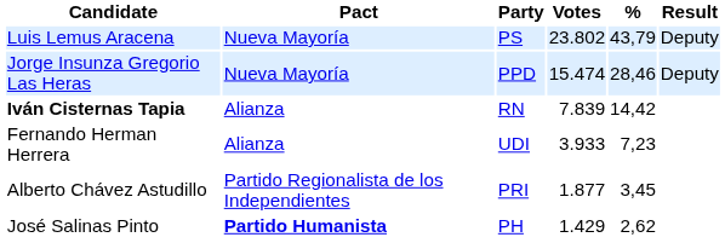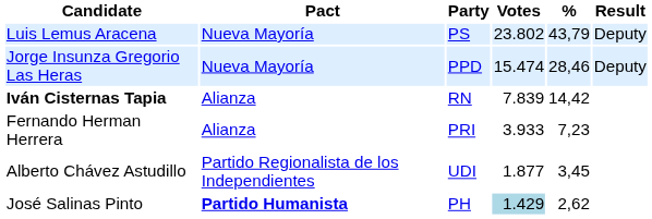 <table class=sortable class="wikitable">
 <tr>
 <th>Candidate</th>
 <th>Pact</th>
 <th>Party</th>
 <th>Votes</th>
 <th>%</th>
 <th>Result</th>
 </tr>
 <tr bgcolor=#DDEEFF>
 <td><a href='#'>Luis Lemus Aracena</a></td>
 <td><a href='#'>Nueva Mayoría</a></td>
 <td><a href='#'>PS</a></td>
 <td align=right>23.802</td>
 <td align=right>43,79</td>
 <td>Deputy</td>
 </tr>
 <tr bgcolor=#DDEEFF>
 <td><a href='#'>Jorge Insunza Gregorio Las Heras</a></td>
 <td><a href='#'>Nueva Mayoría</a></td>
 <td><a href='#'>PPD</a></td>
 <td align=right>15.474</td>
 <td align=right>28,46</td>
 <td>Deputy</td>
 </tr>
 <tr>
 <td><strong>Iván Cisternas Tapia</strong></td>
 <td><a href='#'>Alianza</a></td>
 <td><a href='#'>RN</a></td>
 <td align=right>7.839</td>
 <td align=right>14,42</td>
 <td></td>
 </tr>
 <tr>
 <td>Fernando Herman Herrera</td>
 <td><a href='#'>Alianza</a></td>
-<td><a href='#'>UDI</a></td>
+<td><a href='#'>PRI</a></td>
 <td align=right>3.933</td>
 <td align=right>7,23</td>
 <td></td>
 </tr>
 <tr>
 <td>Alberto Chávez Astudillo</td>
 <td><a href='#'>Partido Regionalista de los Independientes</a></td>
-<td><a href='#'>PRI</a></td>
+<td><a href='#'>UDI</a></td>
 <td align=right>1.877</td>
 <td align=right>3,45</td>
 <td></td>
 </tr>
 <tr>
 <td>José Salinas Pinto</td>
 <td><strong><a href='#'>Partido Humanista</a></strong></td>
 <td><a href='#'>PH</a></td>
-<td align=right>1.429</td>
+<td align=right style="background: lightblue;">1.429</td>
 <td align=right>2,62</td>
 <td></td>
 </tr>
 <tr>
 </tr>
 </table>
